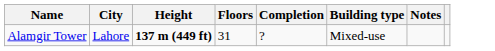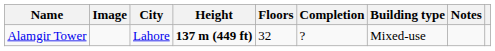 <table class="wikitable plainrowheaders sortable" text-align:left;">
 <tr>
 <th>Name</th>
+<th class="unsortable">Image</th>
 <th>City</th>
 <th>Height</th>
 <th>Floors</th>
 <th>Completion</th>
 <th>Building type</th>
 <th>Notes</th>
 <th class="unsortable"></th>
 </tr>
 <tr>
 <td><a href='#'>Alamgir Tower</a></td>
+<td></td>
 <td><a href='#'>Lahore</a></td>
 <td><strong>137 m (449 ft)</strong></td>
-<td>31</td>
+<td>32</td>
 <td>?</td>
 <td>Mixed-use</td>
 <td></td>
 <td></td>
 </tr>
 </table>
